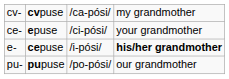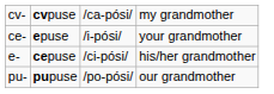 <table class="wikitable">
 <tr>
 <td>cv-</td>
 <td><strong>cv</strong>puse</td>
 <td>/ca-pósi/</td>
 <td>my grandmother</td>
 </tr>
 <tr>
 <td>ce-</td>
 <td><strong>e</strong>puse</td>
-<td>/ci-pósi/</td>
+<td>/i-pósi/</td>
 <td>your grandmother</td>
 </tr>
 <tr>
 <td>e-</td>
 <td><strong>ce</strong>puse</td>
-<td>/i-pósi/</td>
-<td><strong>his/her grandmother</strong></td>
+<td>/ci-pósi/</td>
+<td>his/her grandmother</td>
 </tr>
 <tr>
 <td>pu-</td>
 <td><strong>pu</strong>puse</td>
 <td>/po-pósi/</td>
 <td>our grandmother</td>
 </tr>
 </table>
